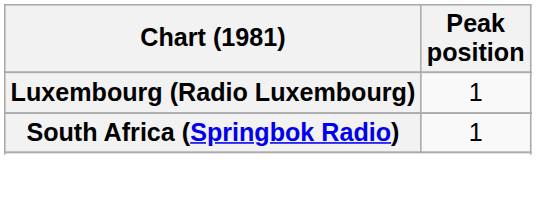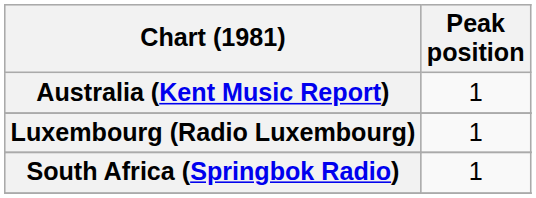 <table class="wikitable sortable plainrowheaders" style="text-align:center">
 <tr>
 <th>Chart (1981)</th>
 <th>Peak<br>position</th>
+</tr>
+<tr>
+<th scope="row">Australia (<a href='#'>Kent Music Report</a>)</th>
+<td>1</td>
 </tr>
 <tr>
 </tr>
 <tr>
 </tr>
 <tr>
 </tr>
 <tr>
 <th scope="row">Luxembourg (Radio Luxembourg)</th>
 <td>1</td>
 </tr>
 <tr>
 </tr>
 <tr>
 </tr>
 <tr>
 </tr>
 <tr>
 </tr>
 <tr>
 <th scope="row">South Africa (<a href='#'>Springbok Radio</a>)</th>
 <td>1</td>
 </tr>
 <tr>
 </tr>
 <tr>
 </tr>
 <tr>
 </tr>
 <tr>
 </tr>
 </table>
